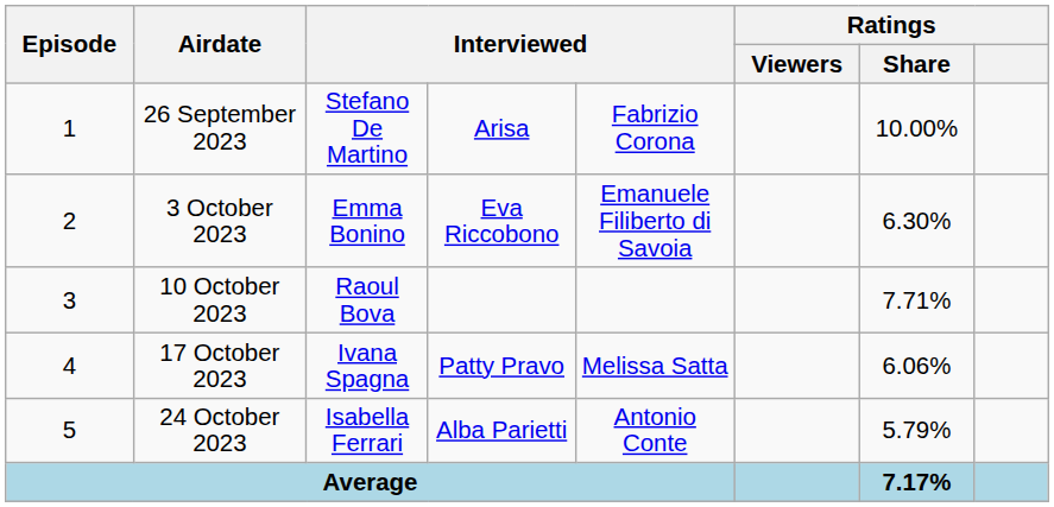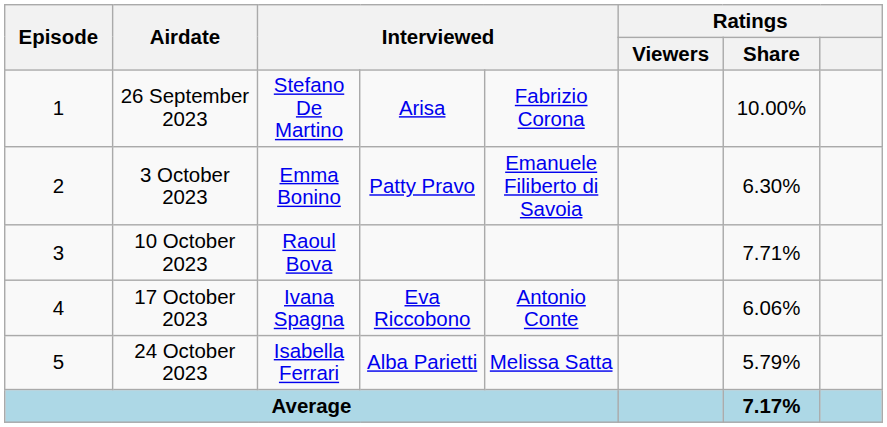 <table class="wikitable" style="font-size:90%; width:70%; text-align:center">
 <tr>
 <th rowspan="2" style="width:5%;">Episode</th>
 <th rowspan="2" style="width:10%;">Airdate</th>
 <th rowspan="2" colspan="3" style="width:20%;">Interviewed</th>
 <th colspan="3">Ratings</th>
 </tr>
 <tr>
 <th style="width:5%;">Viewers</th>
 <th style="width:5%;">Share</th>
 <th style="width:5%;"></th>
 </tr>
 <tr>
 <td>1</td>
 <td>26 September 2023</td>
 <td><a href='#'>Stefano De Martino</a></td>
 <td><a href='#'>Arisa</a></td>
 <td><a href='#'>Fabrizio Corona</a></td>
 <td></td>
 <td>10.00%</td>
 <td></td>
 </tr>
 <tr>
 <td>2</td>
 <td>3 October 2023</td>
 <td><a href='#'>Emma Bonino</a></td>
-<td><a href='#'>Eva Riccobono</a></td>
+<td><a href='#'>Patty Pravo</a></td>
 <td><a href='#'>Emanuele Filiberto di Savoia</a></td>
 <td></td>
 <td>6.30%</td>
 <td></td>
 </tr>
 <tr>
 <td>3</td>
 <td>10 October 2023</td>
 <td><a href='#'>Raoul Bova</a></td>
 <td></td>
 <td></td>
 <td></td>
 <td>7.71%</td>
 <td></td>
 </tr>
 <tr>
 <td>4</td>
 <td>17 October 2023</td>
 <td><a href='#'>Ivana Spagna</a></td>
-<td><a href='#'>Patty Pravo</a></td>
-<td><a href='#'>Melissa Satta</a></td>
+<td><a href='#'>Eva Riccobono</a></td>
+<td><a href='#'>Antonio Conte</a></td>
 <td></td>
 <td>6.06%</td>
 <td></td>
 </tr>
 <tr>
 <td>5</td>
 <td>24 October 2023</td>
 <td><a href='#'>Isabella Ferrari</a></td>
 <td><a href='#'>Alba Parietti</a></td>
-<td><a href='#'>Antonio Conte</a></td>
+<td><a href='#'>Melissa Satta</a></td>
 <td></td>
 <td>5.79%</td>
 <td></td>
 </tr>
 <tr>
 <td colspan="5" style="background:lightblue"><strong>Average</strong></td>
 <td style="background:lightblue"><strong>  </strong></td>
 <td style="background:lightblue"><strong>7.17%</strong></td>
 <td style="background:lightblue"><strong> </strong></td>
 </tr>
 </table>
